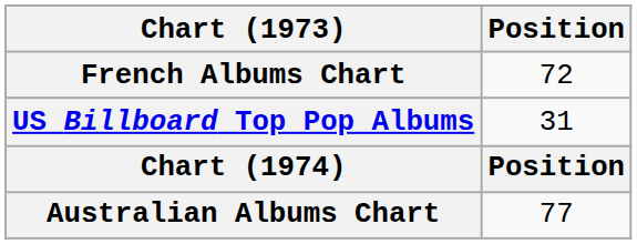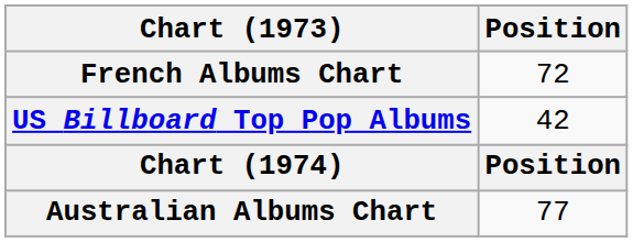 <table class="wikitable plainrowheaders" style="text-align:center;">
 <tr>
 <th>Chart (1973)</th>
 <th>Position</th>
 </tr>
 <tr>
 <th scope="row">French Albums Chart</th>
 <td>72</td>
 </tr>
 <tr>
 <th scope="row"><a href='#'>US <em>Billboard</em> Top Pop Albums</a></th>
-<td>31</td>
+<td>42</td>
 </tr>
 <tr>
 <th>Chart (1974)</th>
 <th>Position</th>
 </tr>
 <tr>
 <th scope="row">Australian Albums Chart</th>
 <td>77</td>
 </tr>
 </table>
